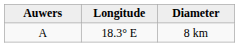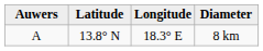 <table class="wikitable">
 <tr>
 <th width="25%" style="background:#eeeeee;">Auwers</th>
+<th width="25%" style="background:#eeeeee;">Latitude</th>
 <th width="25%" style="background:#eeeeee;">Longitude</th>
 <th width="25%" style="background:#eeeeee;">Diameter</th>
 </tr>
 <tr>
 <td align="center">A</td>
+<td align="center">13.8° N</td>
 <td align="center">18.3° E</td>
 <td align="center">8 km</td>
 </tr>
 </table>
